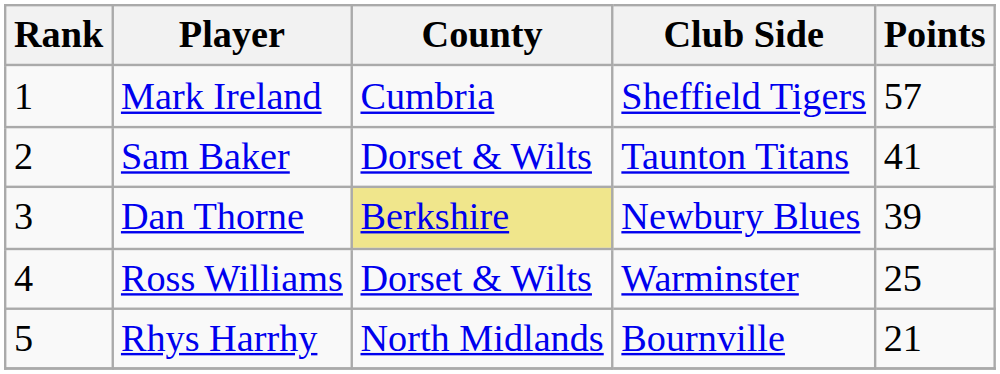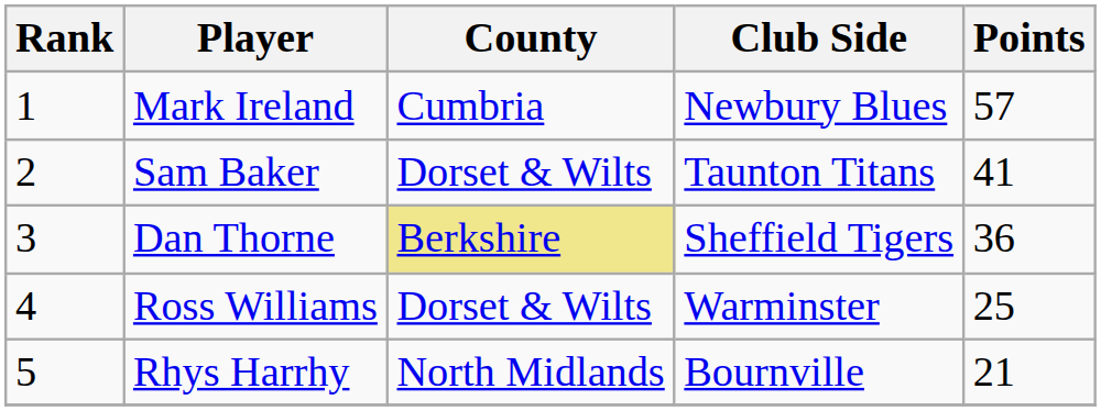 <table class="wikitable">
 <tr>
 <th>Rank</th>
 <th>Player</th>
 <th>County</th>
 <th>Club Side</th>
 <th>Points</th>
 </tr>
 <tr>
 <td>1</td>
 <td> <a href='#'>Mark Ireland</a></td>
 <td><a href='#'>Cumbria</a></td>
-<td><a href='#'>Sheffield Tigers</a></td>
+<td><a href='#'>Newbury Blues</a></td>
 <td>57</td>
 </tr>
 <tr>
 <td>2</td>
 <td> <a href='#'>Sam Baker</a></td>
 <td><a href='#'>Dorset & Wilts</a></td>
 <td><a href='#'>Taunton Titans</a></td>
 <td>41</td>
 </tr>
 <tr>
 <td>3</td>
 <td> <a href='#'>Dan Thorne</a></td>
 <td style="background: khaki;"><a href='#'>Berkshire</a></td>
-<td><a href='#'>Newbury Blues</a></td>
-<td>39</td>
+<td><a href='#'>Sheffield Tigers</a></td>
+<td>36</td>
 </tr>
 <tr>
 <td>4</td>
 <td> <a href='#'>Ross Williams</a></td>
 <td><a href='#'>Dorset & Wilts</a></td>
 <td><a href='#'>Warminster</a></td>
 <td>25</td>
 </tr>
 <tr>
 <td>5</td>
 <td> <a href='#'>Rhys Harrhy</a></td>
 <td><a href='#'>North Midlands</a></td>
 <td><a href='#'>Bournville</a></td>
 <td>21</td>
 </tr>
 <tr>
 </tr>
 </table>
